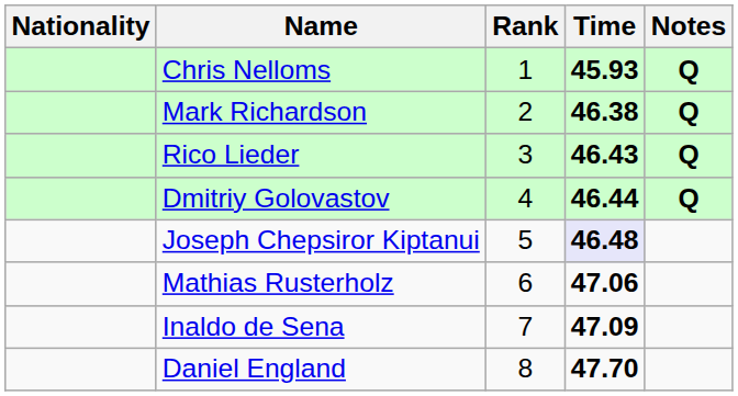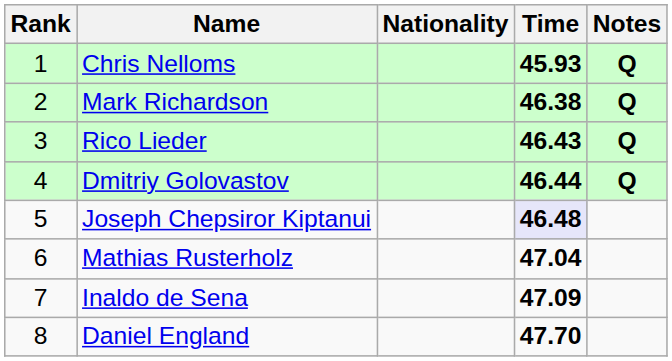 <table class="wikitable sortable" style="text-align:center">
 <tr>
+<th>Rank</th>
+<th>Name</th>
 <th>Nationality</th>
-<th>Name</th>
-<th>Rank</th>
 <th>Time</th>
 <th>Notes</th>
 </tr>
 <tr bgcolor=ccffcc>
+<td>1</td>
+<td align=left><a href='#'>Chris Nelloms</a></td>
 <td align=left></td>
-<td align=left><a href='#'>Chris Nelloms</a></td>
-<td>1</td>
 <td><strong>45.93</strong></td>
 <td><strong>Q</strong></td>
 </tr>
 <tr bgcolor=ccffcc>
+<td>2</td>
+<td align=left><a href='#'>Mark Richardson</a></td>
 <td align=left></td>
-<td align=left><a href='#'>Mark Richardson</a></td>
-<td>2</td>
 <td><strong>46.38</strong></td>
 <td><strong>Q</strong></td>
 </tr>
 <tr bgcolor=ccffcc>
+<td>3</td>
+<td align=left><a href='#'>Rico Lieder</a></td>
 <td align=left></td>
-<td align=left><a href='#'>Rico Lieder</a></td>
-<td>3</td>
 <td><strong>46.43</strong></td>
 <td><strong>Q</strong></td>
 </tr>
 <tr bgcolor=ccffcc>
+<td>4</td>
+<td align=left><a href='#'>Dmitriy Golovastov</a></td>
 <td align=left></td>
-<td align=left><a href='#'>Dmitriy Golovastov</a></td>
-<td>4</td>
 <td><strong>46.44</strong></td>
 <td><strong>Q</strong></td>
 </tr>
 <tr>
+<td>5</td>
+<td align=left><a href='#'>Joseph Chepsiror Kiptanui</a></td>
 <td align=left></td>
-<td align=left><a href='#'>Joseph Chepsiror Kiptanui</a></td>
-<td>5</td>
 <td style="background: lavender;"><strong>46.48</strong></td>
 <td></td>
 </tr>
 <tr>
+<td>6</td>
+<td align=left><a href='#'>Mathias Rusterholz</a></td>
 <td align=left></td>
-<td align=left><a href='#'>Mathias Rusterholz</a></td>
-<td>6</td>
-<td><strong>47.06</strong></td>
+<td><strong>47.04</strong></td>
 <td></td>
 </tr>
 <tr>
+<td>7</td>
+<td align=left><a href='#'>Inaldo de Sena</a></td>
 <td align=left></td>
-<td align=left><a href='#'>Inaldo de Sena</a></td>
-<td>7</td>
 <td><strong>47.09</strong></td>
 <td></td>
 </tr>
 <tr>
+<td>8</td>
+<td align=left><a href='#'>Daniel England</a></td>
 <td align=left></td>
-<td align=left><a href='#'>Daniel England</a></td>
-<td>8</td>
 <td><strong>47.70</strong></td>
 <td></td>
 </tr>
 </table>
